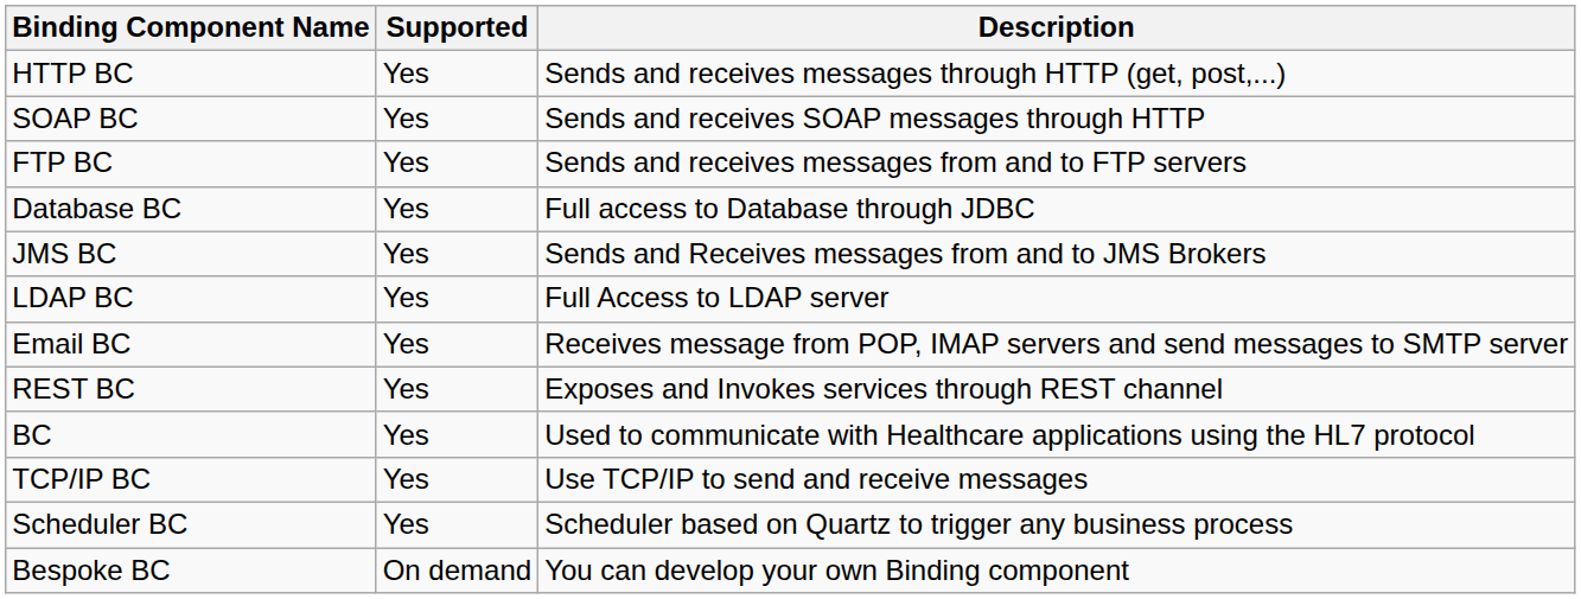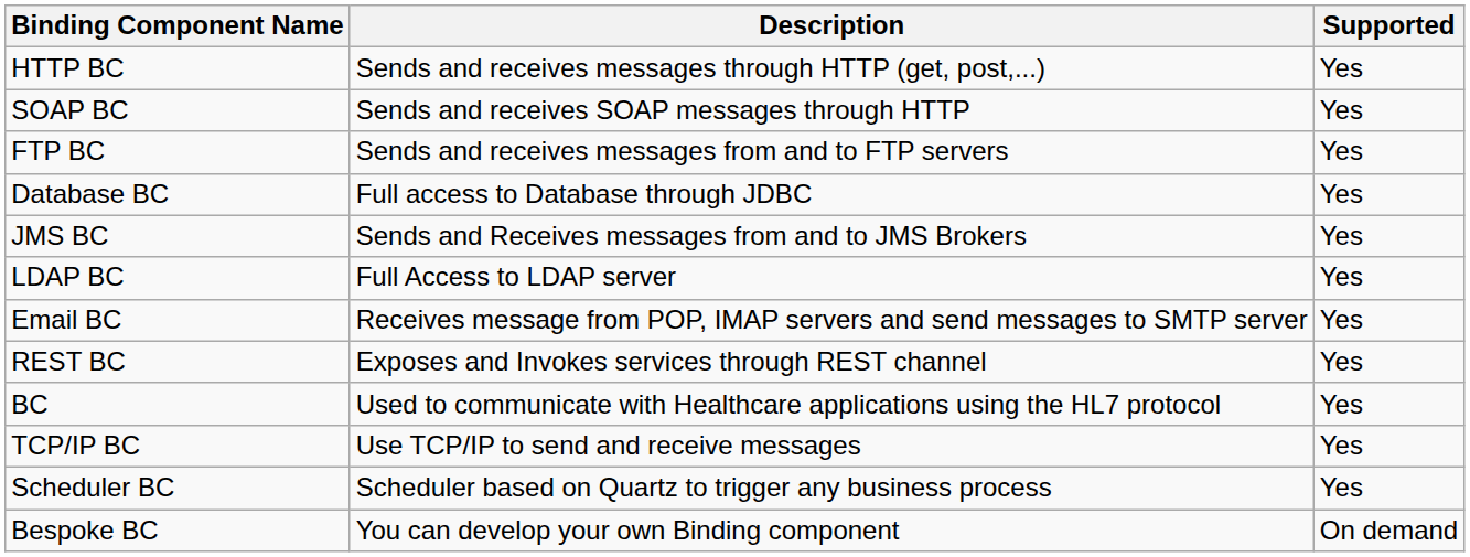 <table class="wikitable">
 <tr>
 <th>Binding Component Name</th>
+<th>Description</th>
 <th>Supported</th>
-<th>Description</th>
 </tr>
 <tr>
 <td>HTTP BC</td>
+<td>Sends and receives messages through HTTP (get, post,...)</td>
 <td>Yes</td>
-<td>Sends and receives messages through HTTP (get, post,...)</td>
 </tr>
 <tr>
 <td>SOAP BC</td>
+<td>Sends and receives SOAP messages through HTTP</td>
 <td>Yes</td>
-<td>Sends and receives SOAP messages through HTTP</td>
 </tr>
 <tr>
 <td>FTP BC</td>
+<td>Sends and receives messages from and to FTP servers</td>
 <td>Yes</td>
-<td>Sends and receives messages from and to FTP servers</td>
 </tr>
 <tr>
 <td>Database BC</td>
+<td>Full access to Database through JDBC</td>
 <td>Yes</td>
-<td>Full access to Database through JDBC</td>
 </tr>
 <tr>
 <td>JMS BC</td>
+<td>Sends and Receives messages from and to JMS Brokers</td>
 <td>Yes</td>
-<td>Sends and Receives messages from and to JMS Brokers</td>
 </tr>
 <tr>
 <td>LDAP BC</td>
+<td>Full Access to LDAP server</td>
 <td>Yes</td>
-<td>Full Access to LDAP server</td>
 </tr>
 <tr>
 <td>Email BC</td>
+<td>Receives message from POP, IMAP servers and send messages to SMTP server</td>
 <td>Yes</td>
-<td>Receives message from POP, IMAP servers and send messages to SMTP server</td>
 </tr>
 <tr>
 <td>REST BC</td>
+<td>Exposes and Invokes services through REST channel</td>
 <td>Yes</td>
-<td>Exposes and Invokes services through REST channel</td>
 </tr>
 <tr>
 <td> BC</td>
+<td>Used to communicate with Healthcare applications using the HL7 protocol</td>
 <td>Yes</td>
-<td>Used to communicate with Healthcare applications using the HL7 protocol</td>
 </tr>
 <tr>
 <td>TCP/IP BC</td>
+<td>Use TCP/IP to send and receive messages</td>
 <td>Yes</td>
-<td>Use TCP/IP to send and receive messages</td>
 </tr>
 <tr>
 <td>Scheduler BC</td>
+<td>Scheduler based on Quartz to trigger any business process</td>
 <td>Yes</td>
-<td>Scheduler based on Quartz to trigger any business process</td>
 </tr>
 <tr>
 <td>Bespoke BC</td>
+<td>You can develop your own Binding component</td>
 <td>On demand</td>
-<td>You can develop your own Binding component</td>
 </tr>
 </table>
